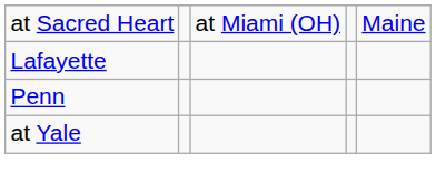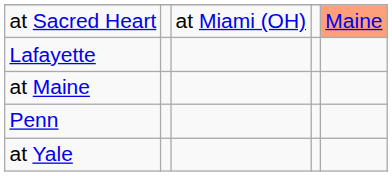 <table class="wikitable">
 <tr>
 </tr>
 <tr>
 <td>at <a href='#'>Sacred Heart</a></td>
 <td></td>
 <td>at <a href='#'>Miami (OH)</a></td>
 <td></td>
-<td><a href='#'>Maine</a></td>
+<td style="background: lightsalmon;"><a href='#'>Maine</a></td>
 </tr>
 <tr>
 <td><a href='#'>Lafayette</a></td>
+<td></td>
+<td></td>
+<td></td>
+</tr>
+<tr>
+<td>at <a href='#'>Maine</a></td>
+<td></td>
 <td></td>
 <td></td>
 <td></td>
 </tr>
 <tr>
 <td><a href='#'>Penn</a></td>
 <td></td>
 <td></td>
 <td></td>
 <td></td>
 </tr>
 <tr>
 <td>at <a href='#'>Yale</a></td>
 <td></td>
 <td></td>
 <td></td>
 <td></td>
 </tr>
 </table>
